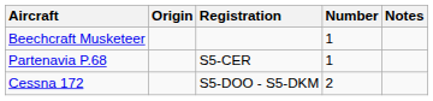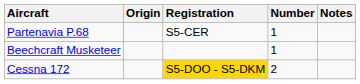 <table class="wikitable">
 <tr>
 <th style="text-align: left;">Aircraft</th>
 <th style="text-align: left;">Origin</th>
 <th style="text-align: left;">Registration</th>
 <th style="text-align: left;">Number</th>
 <th style="text-align: left;">Notes</th>
 </tr>
 <tr>
+<td><a href='#'>Partenavia P.68</a></td>
+<td></td>
+<td>S5-CER</td>
+<td>1</td>
+<td></td>
+</tr>
+<tr>
 <td><a href='#'>Beechcraft Musketeer</a></td>
 <td></td>
 <td></td>
 <td>1</td>
 <td></td>
 </tr>
 <tr>
-<td><a href='#'>Partenavia P.68</a></td>
-<td></td>
-<td>S5-CER</td>
-<td>1</td>
-<td></td>
-</tr>
-<tr>
 <td><a href='#'>Cessna 172</a></td>
 <td></td>
-<td>S5-DOO - S5-DKM</td>
+<td style="background: gold;">S5-DOO - S5-DKM</td>
 <td>2</td>
 <td></td>
 </tr>
 </table>
